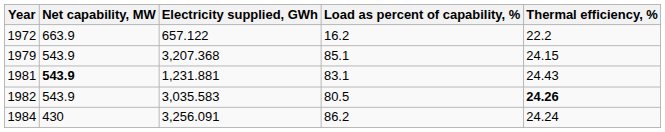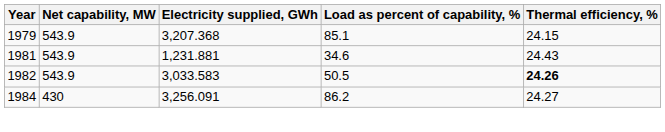 <table class="wikitable sortable">
 <tr>
 <th>Year</th>
 <th>Net capability, MW</th>
 <th>Electricity supplied, GWh</th>
 <th>Load as percent of capability, %</th>
 <th>Thermal efficiency, %</th>
-</tr>
-<tr>
-<td>1972</td>
-<td>663.9</td>
-<td>657.122</td>
-<td>16.2</td>
-<td>22.2</td>
 </tr>
 <tr>
 <td>1979</td>
 <td>543.9</td>
 <td>3,207.368</td>
 <td>85.1</td>
 <td>24.15</td>
 </tr>
 <tr>
 <td>1981</td>
-<td><strong>543.9</strong></td>
+<td>543.9</td>
 <td>1,231.881</td>
-<td>83.1</td>
+<td>34.6</td>
 <td>24.43</td>
 </tr>
 <tr>
 <td>1982</td>
 <td>543.9</td>
-<td>3,035.583</td>
-<td>80.5</td>
+<td>3,033.583</td>
+<td>50.5</td>
 <td><strong>24.26</strong></td>
 </tr>
 <tr>
 <td>1984</td>
 <td>430</td>
 <td>3,256.091</td>
 <td>86.2</td>
-<td>24.24</td>
+<td>24.27</td>
 </tr>
 </table>
